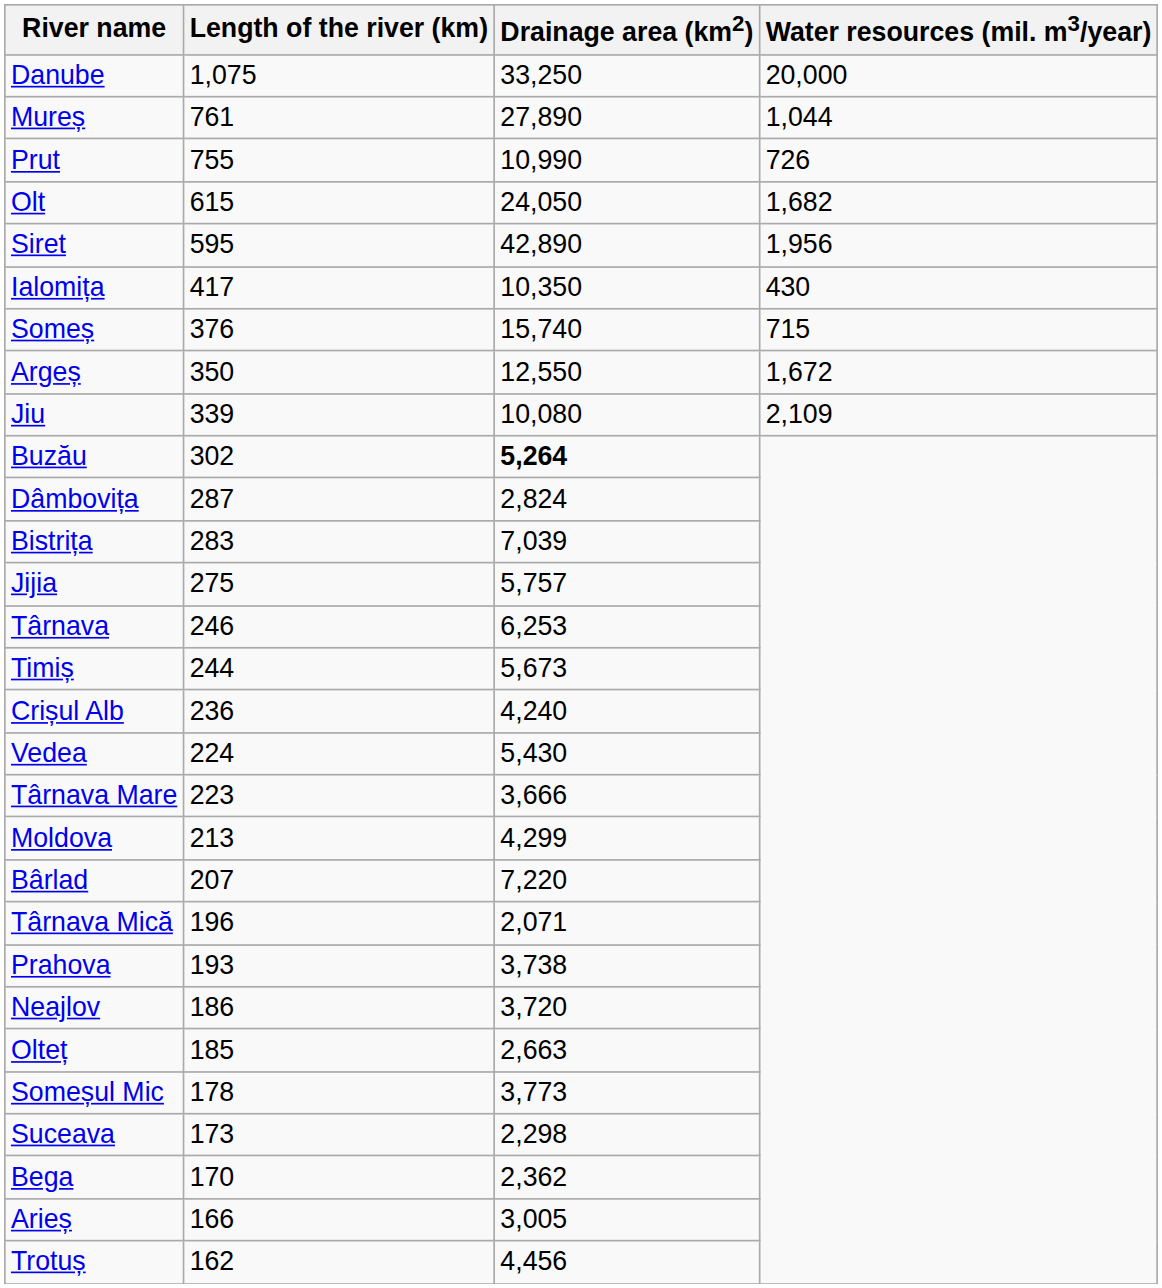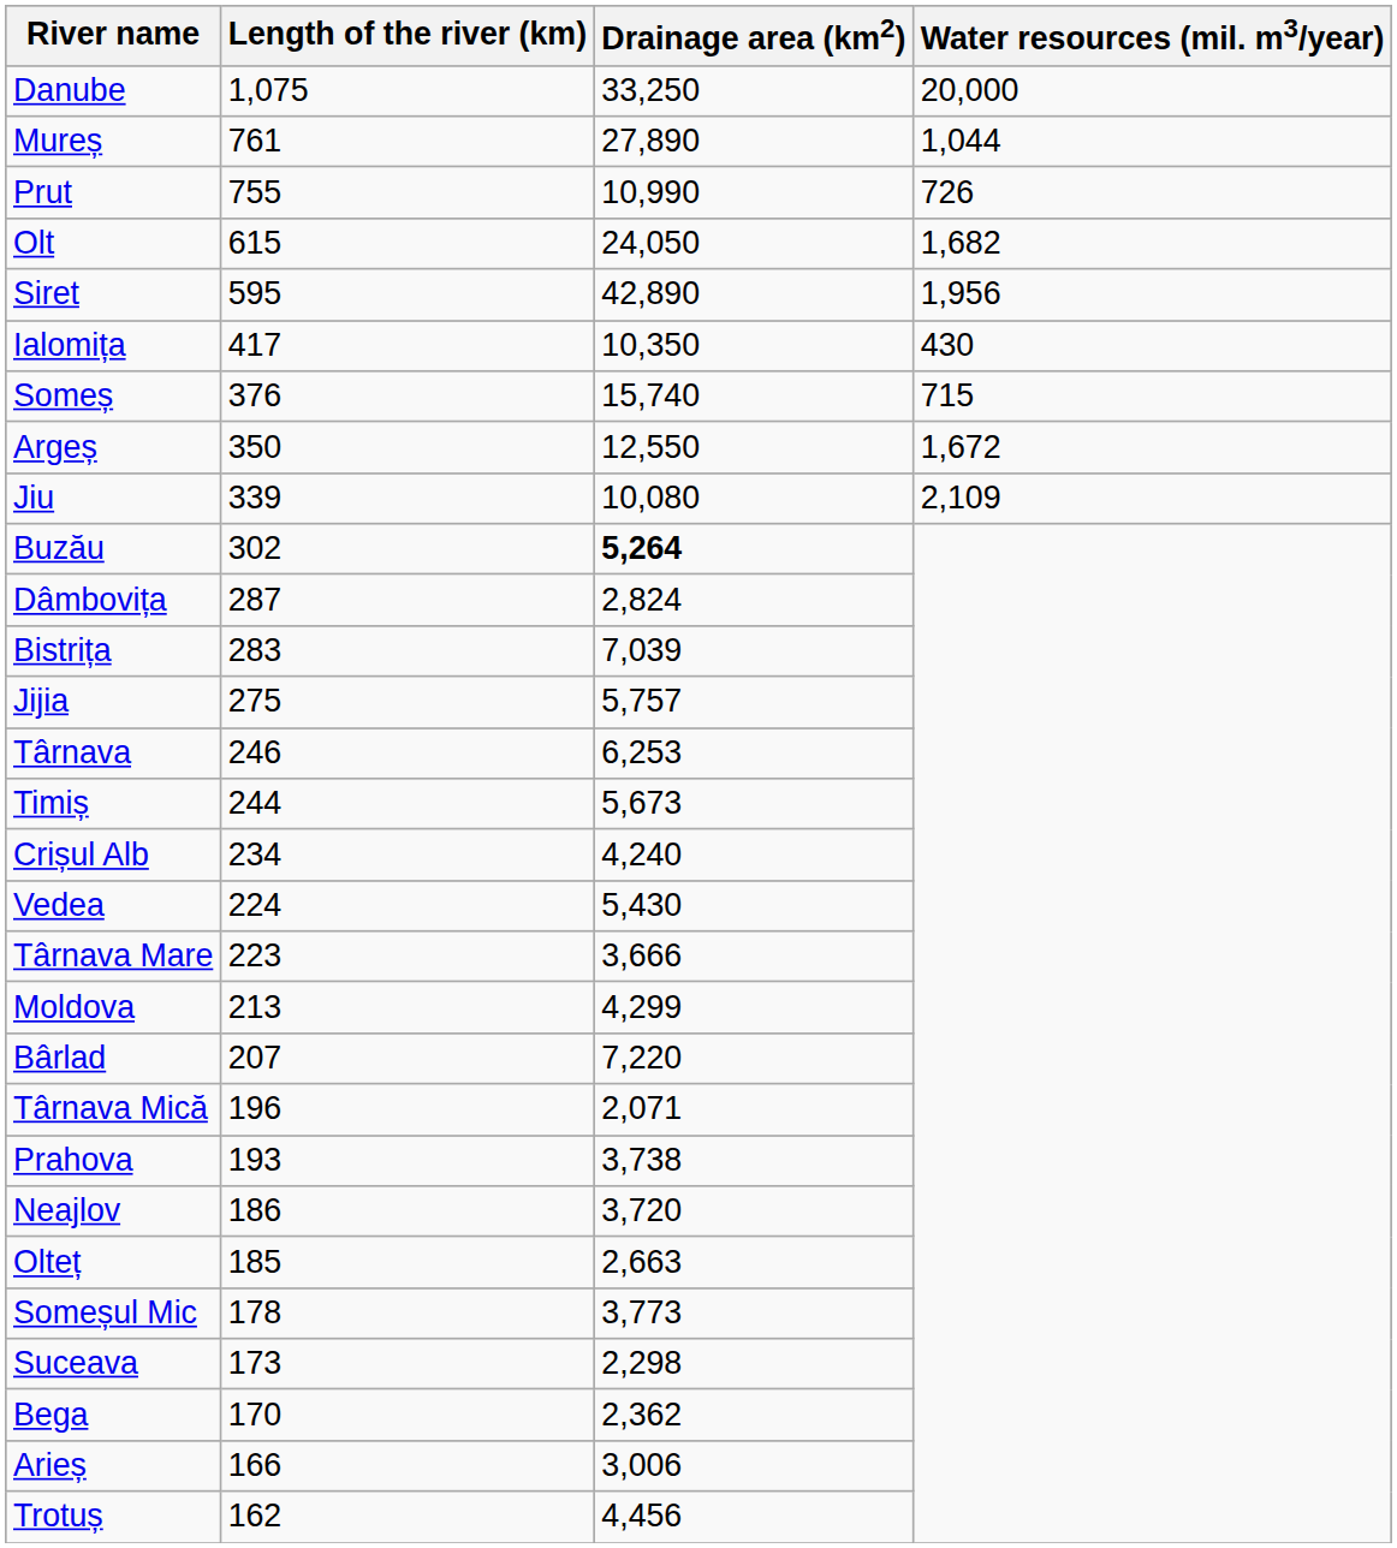 <table class="wikitable sortable">
 <tr>
 <th>River name</th>
 <th>Length of the river (km)</th>
 <th>Drainage area (km<sup>2</sup>)</th>
 <th>Water resources (mil. m<sup>3</sup>/year)</th>
 </tr>
 <tr>
 <td><a href='#'>Danube</a></td>
 <td>1,075</td>
 <td>33,250</td>
 <td>20,000</td>
 </tr>
 <tr>
 <td><a href='#'>Mureș</a></td>
 <td>761</td>
 <td>27,890</td>
 <td>1,044</td>
 </tr>
 <tr>
 <td><a href='#'>Prut</a></td>
 <td>755</td>
 <td>10,990</td>
 <td>726</td>
 </tr>
 <tr>
 <td><a href='#'>Olt</a></td>
 <td>615</td>
 <td>24,050</td>
 <td>1,682</td>
 </tr>
 <tr>
 <td><a href='#'>Siret</a></td>
 <td>595</td>
 <td>42,890</td>
 <td>1,956</td>
 </tr>
 <tr>
 <td><a href='#'>Ialomița</a></td>
 <td>417</td>
 <td>10,350</td>
 <td>430</td>
 </tr>
 <tr>
 <td><a href='#'>Someș</a></td>
 <td>376</td>
 <td>15,740</td>
 <td>715</td>
 </tr>
 <tr>
 <td><a href='#'>Argeș</a></td>
 <td>350</td>
 <td>12,550</td>
 <td>1,672</td>
 </tr>
 <tr>
 <td><a href='#'>Jiu</a></td>
 <td>339</td>
 <td>10,080</td>
 <td>2,109</td>
 </tr>
 <tr>
 <td><a href='#'>Buzău</a></td>
 <td>302</td>
 <td><strong>5,264</strong></td>
 </tr>
 <tr>
 <td><a href='#'>Dâmbovița</a></td>
 <td>287</td>
 <td>2,824</td>
 </tr>
 <tr>
 <td><a href='#'>Bistrița</a></td>
 <td>283</td>
 <td>7,039</td>
 </tr>
 <tr>
 <td><a href='#'>Jijia</a></td>
 <td>275</td>
 <td>5,757</td>
 </tr>
 <tr>
 <td><a href='#'>Târnava</a></td>
 <td>246</td>
 <td>6,253</td>
 </tr>
 <tr>
 <td><a href='#'>Timiș</a></td>
 <td>244</td>
 <td>5,673</td>
 </tr>
 <tr>
 <td><a href='#'>Crișul Alb</a></td>
-<td>236</td>
+<td>234</td>
 <td>4,240</td>
 </tr>
 <tr>
 <td><a href='#'>Vedea</a></td>
 <td>224</td>
 <td>5,430</td>
 </tr>
 <tr>
 <td><a href='#'>Târnava Mare</a></td>
 <td>223</td>
 <td>3,666</td>
 </tr>
 <tr>
 <td><a href='#'>Moldova</a></td>
 <td>213</td>
 <td>4,299</td>
 </tr>
 <tr>
 <td><a href='#'>Bârlad</a></td>
 <td>207</td>
 <td>7,220</td>
 </tr>
 <tr>
 <td><a href='#'>Târnava Mică</a></td>
 <td>196</td>
 <td>2,071</td>
 </tr>
 <tr>
 <td><a href='#'>Prahova</a></td>
 <td>193</td>
 <td>3,738</td>
 </tr>
 <tr>
 <td><a href='#'>Neajlov</a></td>
 <td>186</td>
 <td>3,720</td>
 </tr>
 <tr>
 <td><a href='#'>Olteț</a></td>
 <td>185</td>
 <td>2,663</td>
 </tr>
 <tr>
 <td><a href='#'>Someșul Mic</a></td>
 <td>178</td>
 <td>3,773</td>
 </tr>
 <tr>
 <td><a href='#'>Suceava</a></td>
 <td>173</td>
 <td>2,298</td>
 </tr>
 <tr>
 <td><a href='#'>Bega</a></td>
 <td>170</td>
 <td>2,362</td>
 </tr>
 <tr>
 <td><a href='#'>Arieș</a></td>
 <td>166</td>
-<td>3,005</td>
+<td>3,006</td>
 </tr>
 <tr>
 <td><a href='#'>Trotuș</a></td>
 <td>162</td>
 <td>4,456</td>
 </tr>
 </table>
